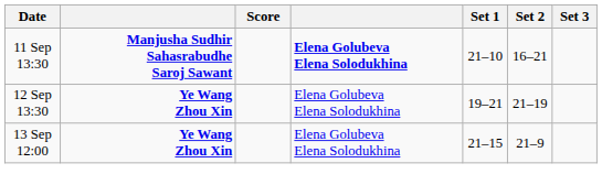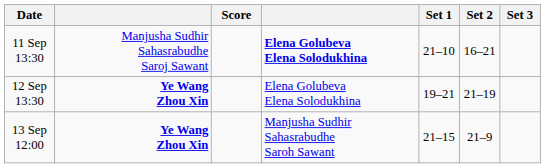 <table class="wikitable" style="text-align: center; font-size:90%">
 <tr>
 <th width="60">Date</th>
 <th align="right" width="225"></th>
 <th width="60">Score</th>
 <th align="left" width="225"></th>
 <th width="50">Set 1</th>
 <th width="50">Set 2</th>
 <th width="50">Set 3</th>
 </tr>
 <tr>
 <td>11 Sep<br>13:30</td>
-<td align="right"><strong><a href='#'>Manjusha Sudhir Sahasrabudhe</a> <br><a href='#'>Saroj Sawant</a> </strong></td>
+<td align="right"><a href='#'>Manjusha Sudhir Sahasrabudhe</a> <br><a href='#'>Saroj Sawant</a> </td>
 <td align="center"></td>
 <td align="left"><strong> <a href='#'>Elena Golubeva</a><br> <a href='#'>Elena Solodukhina</a></strong></td>
 <td>21–10</td>
 <td>16–21</td>
 <td></td>
 </tr>
 <tr>
 <td>12 Sep<br>13:30</td>
 <td align="right"><strong><a href='#'>Ye Wang</a> <br><a href='#'>Zhou Xin</a> </strong></td>
 <td align="center"></td>
 <td align="left"> <a href='#'>Elena Golubeva</a><br> <a href='#'>Elena Solodukhina</a></td>
 <td>19–21</td>
 <td>21–19</td>
 <td></td>
 </tr>
 <tr>
 <td>13 Sep<br>12:00</td>
 <td align="right"><strong><a href='#'>Ye Wang</a> <br><a href='#'>Zhou Xin</a> </strong></td>
 <td align="center"></td>
-<td align="left"> <a href='#'>Elena Golubeva</a><br> <a href='#'>Elena Solodukhina</a></td>
+<td align="left"> <a href='#'>Manjusha Sudhir Sahasrabudhe</a><br> <a href='#'>Saroh Sawant</a></td>
 <td>21–15</td>
 <td>21–9</td>
 <td></td>
 </tr>
 </table>
